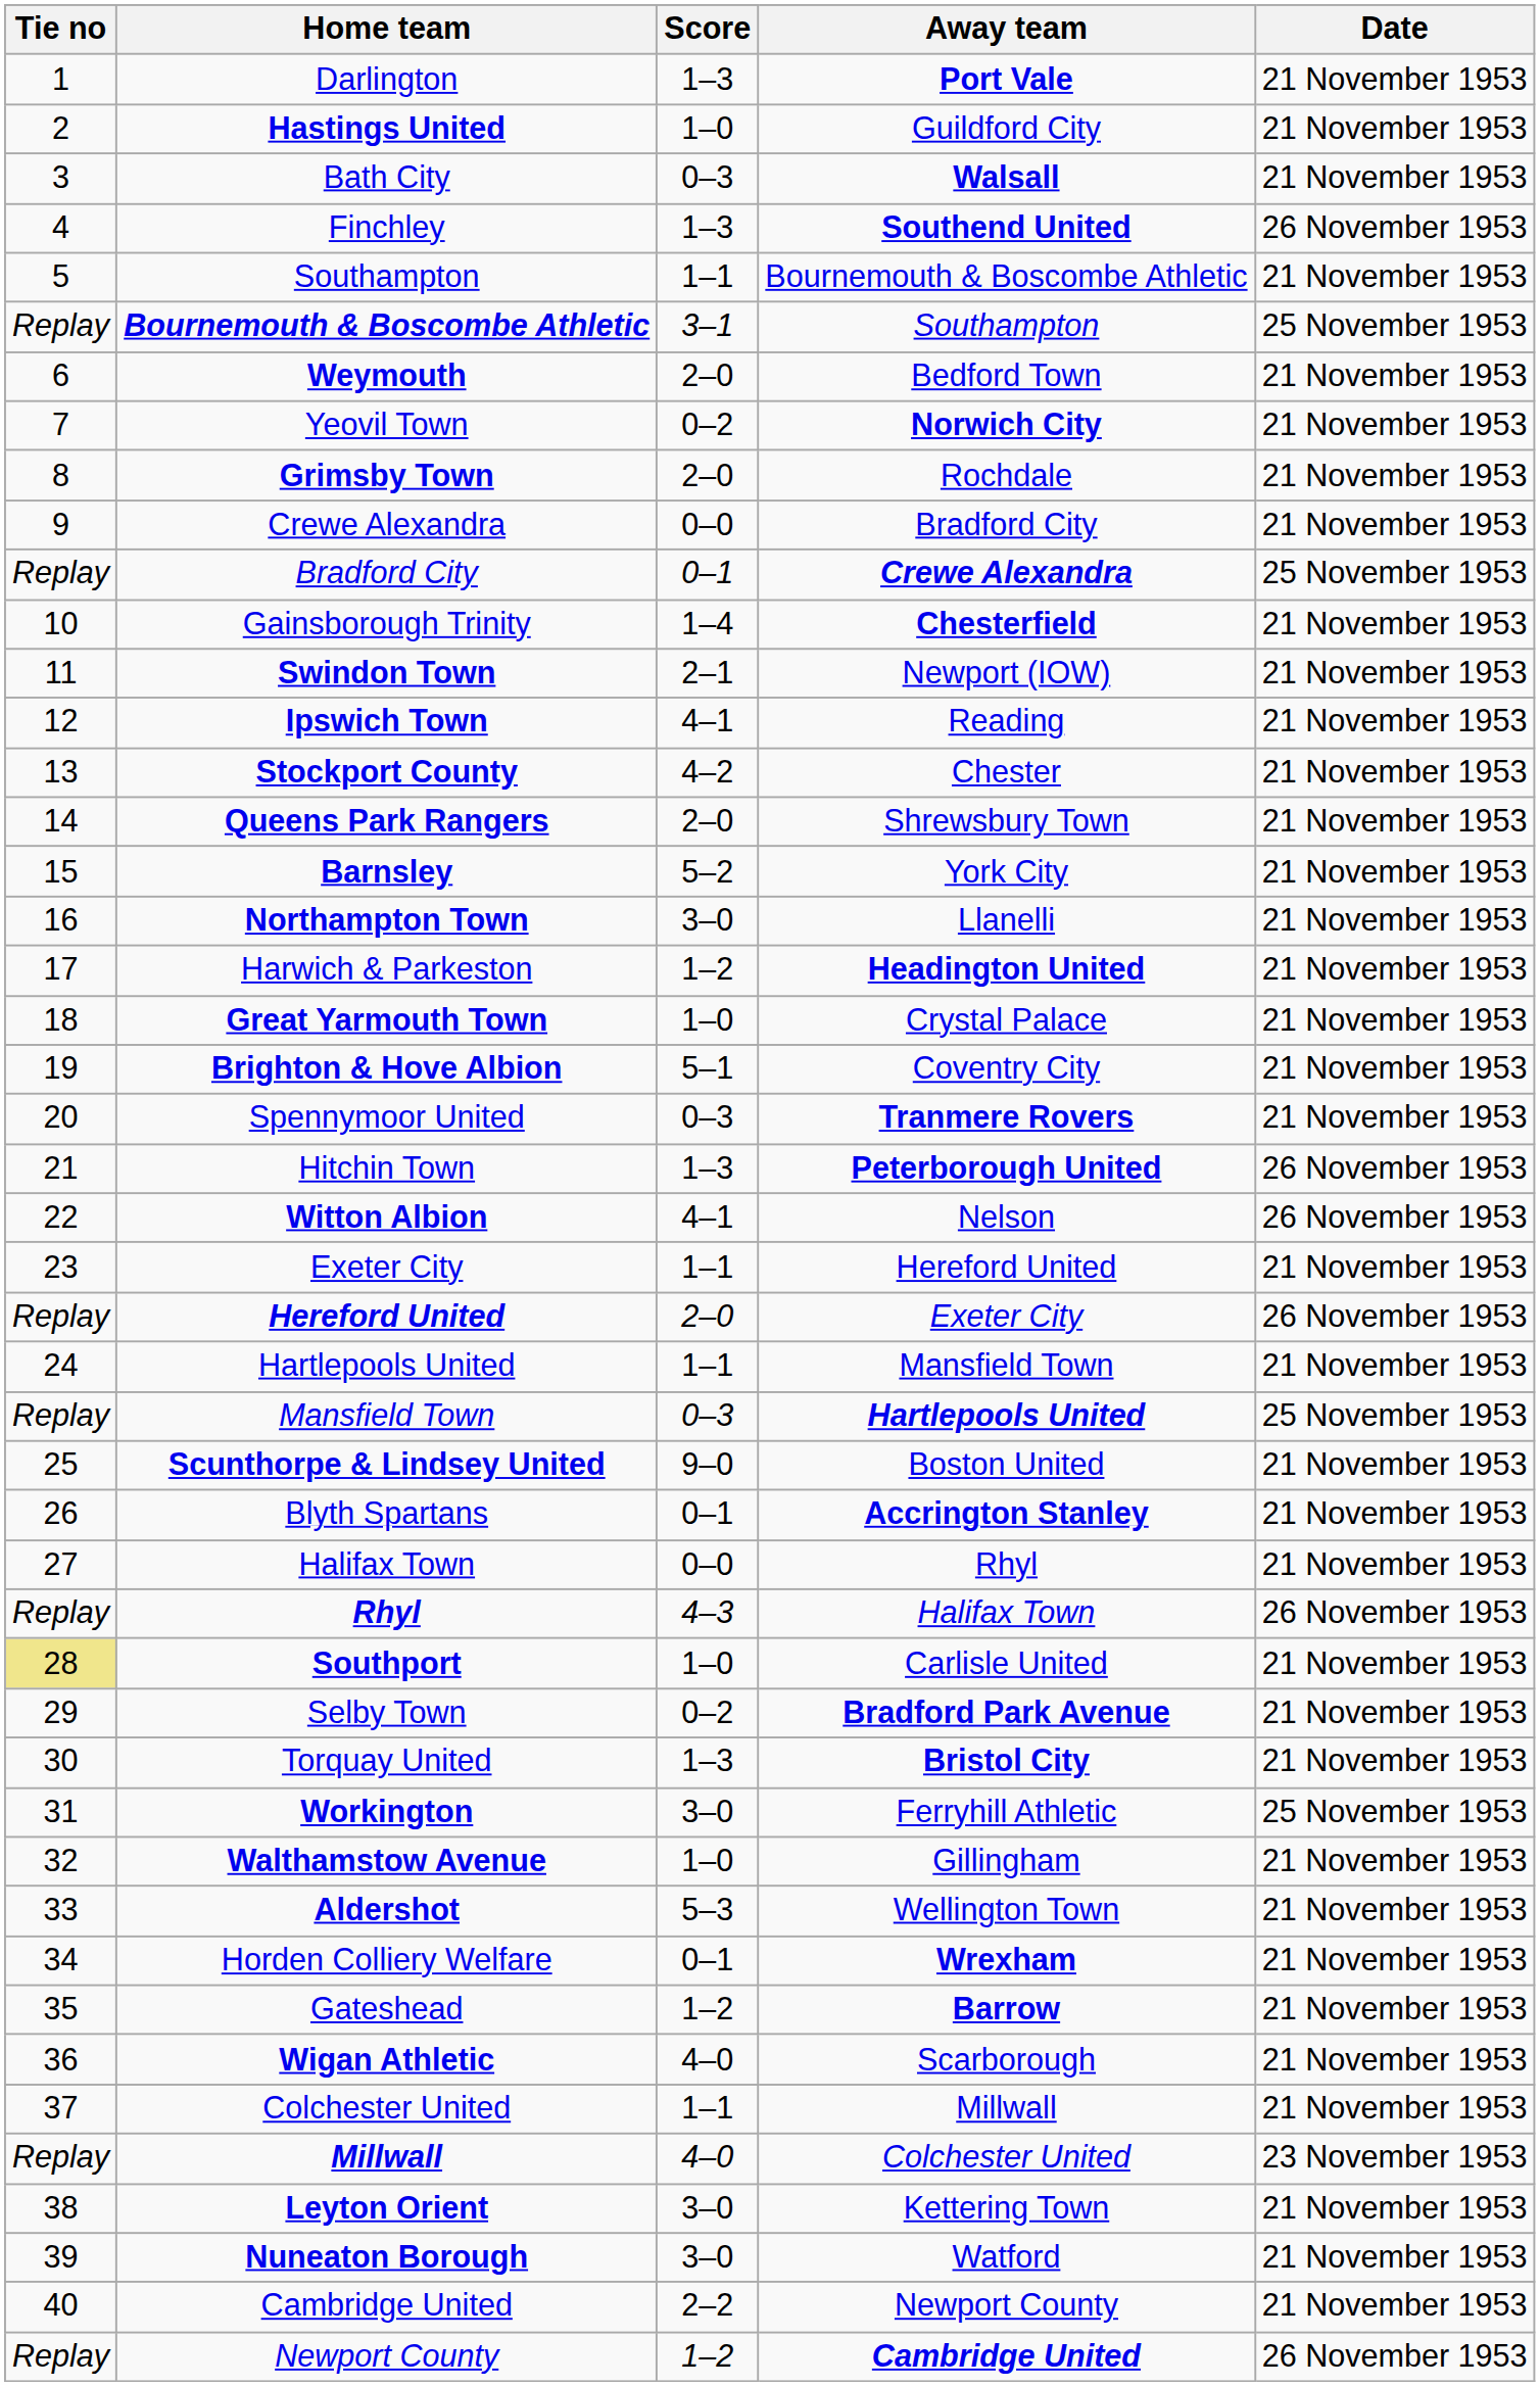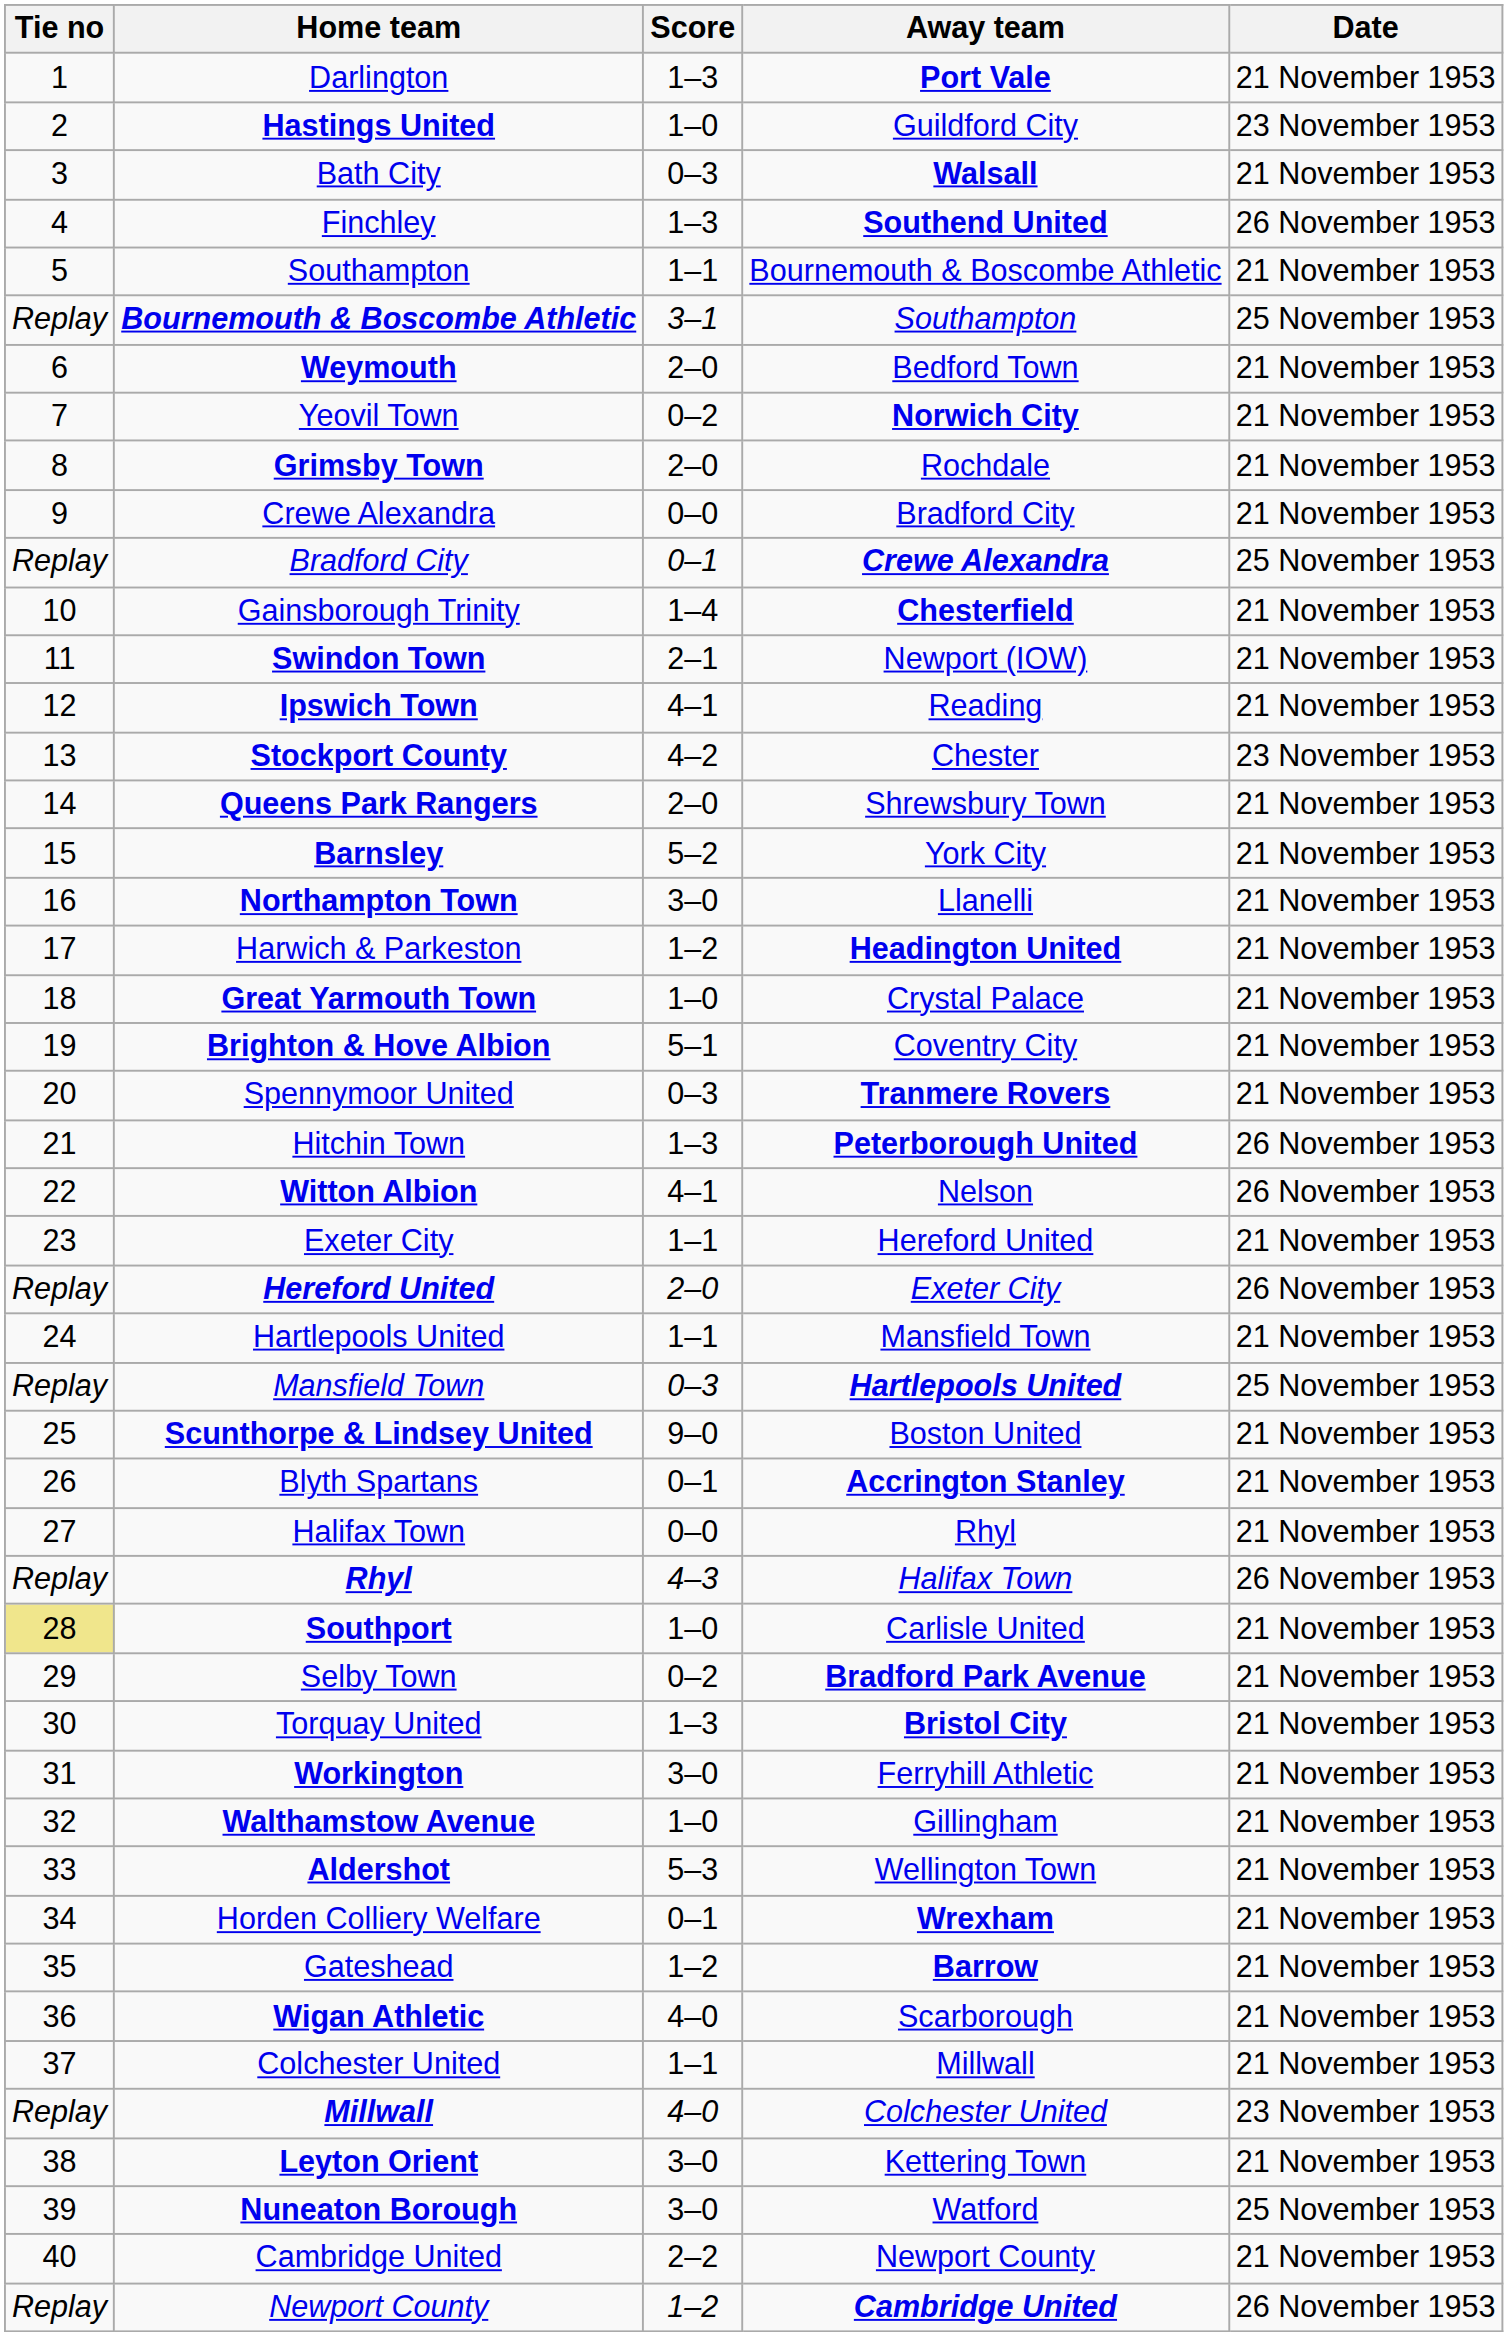 <table class="wikitable" style="text-align: center">
 <tr>
 <th>Tie no</th>
 <th>Home team</th>
 <th>Score</th>
 <th>Away team</th>
 <th>Date</th>
 </tr>
 <tr>
 <td>1</td>
 <td><a href='#'>Darlington</a></td>
 <td>1–3</td>
 <td><strong><a href='#'>Port Vale</a></strong></td>
 <td>21 November 1953</td>
 </tr>
 <tr>
 <td>2</td>
 <td><strong><a href='#'>Hastings United</a></strong></td>
 <td>1–0</td>
 <td><a href='#'>Guildford City</a></td>
-<td>21 November 1953</td>
+<td>23 November 1953</td>
 </tr>
 <tr>
 <td>3</td>
 <td><a href='#'>Bath City</a></td>
 <td>0–3</td>
 <td><strong><a href='#'>Walsall</a></strong></td>
 <td>21 November 1953</td>
 </tr>
 <tr>
 <td>4</td>
 <td><a href='#'>Finchley</a></td>
 <td>1–3</td>
 <td><strong><a href='#'>Southend United</a></strong></td>
 <td>26 November 1953</td>
 </tr>
 <tr>
 <td>5</td>
 <td><a href='#'>Southampton</a></td>
 <td>1–1</td>
 <td><a href='#'>Bournemouth & Boscombe Athletic</a></td>
 <td>21 November 1953</td>
 </tr>
 <tr>
 <td><em>Replay</em></td>
 <td><strong><em><a href='#'>Bournemouth & Boscombe Athletic</a></em></strong></td>
 <td><em>3–1</em></td>
 <td><em><a href='#'>Southampton</a></em></td>
 <td>25 November 1953</td>
 </tr>
 <tr>
 <td>6</td>
 <td><strong><a href='#'>Weymouth</a></strong></td>
 <td>2–0</td>
 <td><a href='#'>Bedford Town</a></td>
 <td>21 November 1953</td>
 </tr>
 <tr>
 <td>7</td>
 <td><a href='#'>Yeovil Town</a></td>
 <td>0–2</td>
 <td><strong><a href='#'>Norwich City</a></strong></td>
 <td>21 November 1953</td>
 </tr>
 <tr>
 <td>8</td>
 <td><strong><a href='#'>Grimsby Town</a></strong></td>
 <td>2–0</td>
 <td><a href='#'>Rochdale</a></td>
 <td>21 November 1953</td>
 </tr>
 <tr>
 <td>9</td>
 <td><a href='#'>Crewe Alexandra</a></td>
 <td>0–0</td>
 <td><a href='#'>Bradford City</a></td>
 <td>21 November 1953</td>
 </tr>
 <tr>
 <td><em>Replay</em></td>
 <td><em><a href='#'>Bradford City</a></em></td>
 <td><em>0–1</em></td>
 <td><strong><em><a href='#'>Crewe Alexandra</a></em></strong></td>
 <td>25 November 1953</td>
 </tr>
 <tr>
 <td>10</td>
 <td><a href='#'>Gainsborough Trinity</a></td>
 <td>1–4</td>
 <td><strong><a href='#'>Chesterfield</a></strong></td>
 <td>21 November 1953</td>
 </tr>
 <tr>
 <td>11</td>
 <td><strong><a href='#'>Swindon Town</a></strong></td>
 <td>2–1</td>
 <td><a href='#'>Newport (IOW)</a></td>
 <td>21 November 1953</td>
 </tr>
 <tr>
 <td>12</td>
 <td><strong><a href='#'>Ipswich Town</a></strong></td>
 <td>4–1</td>
 <td><a href='#'>Reading</a></td>
 <td>21 November 1953</td>
 </tr>
 <tr>
 <td>13</td>
 <td><strong><a href='#'>Stockport County</a></strong></td>
 <td>4–2</td>
 <td><a href='#'>Chester</a></td>
-<td>21 November 1953</td>
+<td>23 November 1953</td>
 </tr>
 <tr>
 <td>14</td>
 <td><strong><a href='#'>Queens Park Rangers</a></strong></td>
 <td>2–0</td>
 <td><a href='#'>Shrewsbury Town</a></td>
 <td>21 November 1953</td>
 </tr>
 <tr>
 <td>15</td>
 <td><strong><a href='#'>Barnsley</a></strong></td>
 <td>5–2</td>
 <td><a href='#'>York City</a></td>
 <td>21 November 1953</td>
 </tr>
 <tr>
 <td>16</td>
 <td><strong><a href='#'>Northampton Town</a></strong></td>
 <td>3–0</td>
 <td><a href='#'>Llanelli</a></td>
 <td>21 November 1953</td>
 </tr>
 <tr>
 <td>17</td>
 <td><a href='#'>Harwich & Parkeston</a></td>
 <td>1–2</td>
 <td><strong><a href='#'>Headington United</a></strong></td>
 <td>21 November 1953</td>
 </tr>
 <tr>
 <td>18</td>
 <td><strong><a href='#'>Great Yarmouth Town</a></strong></td>
 <td>1–0</td>
 <td><a href='#'>Crystal Palace</a></td>
 <td>21 November 1953</td>
 </tr>
 <tr>
 <td>19</td>
 <td><strong><a href='#'>Brighton & Hove Albion</a></strong></td>
 <td>5–1</td>
 <td><a href='#'>Coventry City</a></td>
 <td>21 November 1953</td>
 </tr>
 <tr>
 <td>20</td>
 <td><a href='#'>Spennymoor United</a></td>
 <td>0–3</td>
 <td><strong><a href='#'>Tranmere Rovers</a></strong></td>
 <td>21 November 1953</td>
 </tr>
 <tr>
 <td>21</td>
 <td><a href='#'>Hitchin Town</a></td>
 <td>1–3</td>
 <td><strong><a href='#'>Peterborough United</a></strong></td>
 <td>26 November 1953</td>
 </tr>
 <tr>
 <td>22</td>
 <td><strong><a href='#'>Witton Albion</a></strong></td>
 <td>4–1</td>
 <td><a href='#'>Nelson</a></td>
 <td>26 November 1953</td>
 </tr>
 <tr>
 <td>23</td>
 <td><a href='#'>Exeter City</a></td>
 <td>1–1</td>
 <td><a href='#'>Hereford United</a></td>
 <td>21 November 1953</td>
 </tr>
 <tr>
 <td><em>Replay</em></td>
 <td><strong><em><a href='#'>Hereford United</a></em></strong></td>
 <td><em>2–0</em></td>
 <td><em><a href='#'>Exeter City</a></em></td>
 <td>26 November 1953</td>
 </tr>
 <tr>
 <td>24</td>
 <td><a href='#'>Hartlepools United</a></td>
 <td>1–1</td>
 <td><a href='#'>Mansfield Town</a></td>
 <td>21 November 1953</td>
 </tr>
 <tr>
 <td><em>Replay</em></td>
 <td><em><a href='#'>Mansfield Town</a></em></td>
 <td><em>0–3</em></td>
 <td><strong><em><a href='#'>Hartlepools United</a></em></strong></td>
 <td>25 November 1953</td>
 </tr>
 <tr>
 <td>25</td>
 <td><strong><a href='#'>Scunthorpe & Lindsey United</a></strong></td>
 <td>9–0</td>
 <td><a href='#'>Boston United</a></td>
 <td>21 November 1953</td>
 </tr>
 <tr>
 <td>26</td>
 <td><a href='#'>Blyth Spartans</a></td>
 <td>0–1</td>
 <td><strong><a href='#'>Accrington Stanley</a></strong></td>
 <td>21 November 1953</td>
 </tr>
 <tr>
 <td>27</td>
 <td><a href='#'>Halifax Town</a></td>
 <td>0–0</td>
 <td><a href='#'>Rhyl</a></td>
 <td>21 November 1953</td>
 </tr>
 <tr>
 <td><em>Replay</em></td>
 <td><strong><em><a href='#'>Rhyl</a></em></strong></td>
 <td><em>4–3</em></td>
 <td><em><a href='#'>Halifax Town</a></em></td>
 <td>26 November 1953</td>
 </tr>
 <tr>
 <td style="background: khaki;">28</td>
 <td><strong><a href='#'>Southport</a></strong></td>
 <td>1–0</td>
 <td><a href='#'>Carlisle United</a></td>
 <td>21 November 1953</td>
 </tr>
 <tr>
 <td>29</td>
 <td><a href='#'>Selby Town</a></td>
 <td>0–2</td>
 <td><strong><a href='#'>Bradford Park Avenue</a></strong></td>
 <td>21 November 1953</td>
 </tr>
 <tr>
 <td>30</td>
 <td><a href='#'>Torquay United</a></td>
 <td>1–3</td>
 <td><strong><a href='#'>Bristol City</a></strong></td>
 <td>21 November 1953</td>
 </tr>
 <tr>
 <td>31</td>
 <td><strong><a href='#'>Workington</a></strong></td>
 <td>3–0</td>
 <td><a href='#'>Ferryhill Athletic</a></td>
-<td>25 November 1953</td>
+<td>21 November 1953</td>
 </tr>
 <tr>
 <td>32</td>
 <td><strong><a href='#'>Walthamstow Avenue</a></strong></td>
 <td>1–0</td>
 <td><a href='#'>Gillingham</a></td>
 <td>21 November 1953</td>
 </tr>
 <tr>
 <td>33</td>
 <td><strong><a href='#'>Aldershot</a></strong></td>
 <td>5–3</td>
 <td><a href='#'>Wellington Town</a></td>
 <td>21 November 1953</td>
 </tr>
 <tr>
 <td>34</td>
 <td><a href='#'>Horden Colliery Welfare</a></td>
 <td>0–1</td>
 <td><strong><a href='#'>Wrexham</a></strong></td>
 <td>21 November 1953</td>
 </tr>
 <tr>
 <td>35</td>
 <td><a href='#'>Gateshead</a></td>
 <td>1–2</td>
 <td><strong><a href='#'>Barrow</a></strong></td>
 <td>21 November 1953</td>
 </tr>
 <tr>
 <td>36</td>
 <td><strong><a href='#'>Wigan Athletic</a></strong></td>
 <td>4–0</td>
 <td><a href='#'>Scarborough</a></td>
 <td>21 November 1953</td>
 </tr>
 <tr>
 <td>37</td>
 <td><a href='#'>Colchester United</a></td>
 <td>1–1</td>
 <td><a href='#'>Millwall</a></td>
 <td>21 November 1953</td>
 </tr>
 <tr>
 <td><em>Replay</em></td>
 <td><strong><em><a href='#'>Millwall</a></em></strong></td>
 <td><em>4–0</em></td>
 <td><em><a href='#'>Colchester United</a></em></td>
 <td>23 November 1953</td>
 </tr>
 <tr>
 <td>38</td>
 <td><strong><a href='#'>Leyton Orient</a></strong></td>
 <td>3–0</td>
 <td><a href='#'>Kettering Town</a></td>
 <td>21 November 1953</td>
 </tr>
 <tr>
 <td>39</td>
 <td><strong><a href='#'>Nuneaton Borough</a></strong></td>
 <td>3–0</td>
 <td><a href='#'>Watford</a></td>
-<td>21 November 1953</td>
+<td>25 November 1953</td>
 </tr>
 <tr>
 <td>40</td>
 <td><a href='#'>Cambridge United</a></td>
 <td>2–2</td>
 <td><a href='#'>Newport County</a></td>
 <td>21 November 1953</td>
 </tr>
 <tr>
 <td><em>Replay</em></td>
 <td><em><a href='#'>Newport County</a></em></td>
 <td><em>1–2</em></td>
 <td><strong><em><a href='#'>Cambridge United</a></em></strong></td>
 <td>26 November 1953</td>
 </tr>
 </table>
